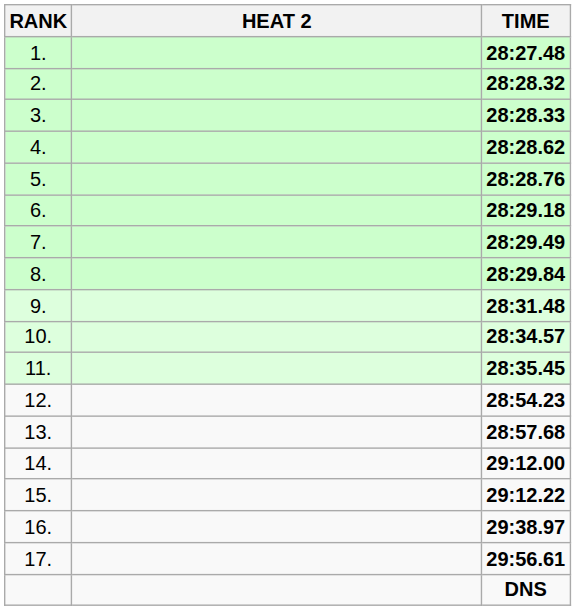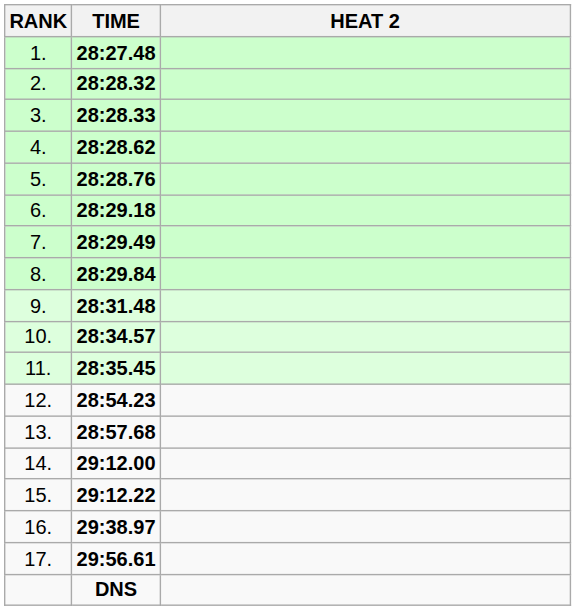 <table class="wikitable" style="border-collapse: collapse; font-size: 90%;">
 <tr>
 <th>RANK</th>
+<th>TIME</th>
 <th align="center" style="width: 20em">HEAT 2</th>
-<th>TIME</th>
 </tr>
 <tr style="background:#ccffcc;">
 <td align="center">1.</td>
+<td align="center"><strong>28:27.48</strong></td>
 <td></td>
-<td align="center"><strong>28:27.48</strong></td>
 </tr>
 <tr style="background:#ccffcc;">
 <td align="center">2.</td>
+<td align="center"><strong>28:28.32</strong></td>
 <td></td>
-<td align="center"><strong>28:28.32</strong></td>
 </tr>
 <tr style="background:#ccffcc;">
 <td align="center">3.</td>
+<td align="center"><strong>28:28.33</strong></td>
 <td></td>
-<td align="center"><strong>28:28.33</strong></td>
 </tr>
 <tr style="background:#ccffcc;">
 <td align="center">4.</td>
+<td align="center"><strong>28:28.62</strong></td>
 <td></td>
-<td align="center"><strong>28:28.62</strong></td>
 </tr>
 <tr style="background:#ccffcc;">
 <td align="center">5.</td>
+<td align="center"><strong>28:28.76</strong></td>
 <td></td>
-<td align="center"><strong>28:28.76</strong></td>
 </tr>
 <tr style="background:#ccffcc;">
 <td align="center">6.</td>
+<td align="center"><strong>28:29.18</strong></td>
 <td></td>
-<td align="center"><strong>28:29.18</strong></td>
 </tr>
 <tr style="background:#ccffcc;">
 <td align="center">7.</td>
+<td align="center"><strong>28:29.49</strong></td>
 <td></td>
-<td align="center"><strong>28:29.49</strong></td>
 </tr>
 <tr style="background:#ccffcc;">
 <td align="center">8.</td>
+<td align="center"><strong>28:29.84</strong></td>
 <td></td>
-<td align="center"><strong>28:29.84</strong></td>
 </tr>
 <tr style="background:#ddffdd;">
 <td align="center">9.</td>
+<td align="center"><strong>28:31.48</strong></td>
 <td></td>
-<td align="center"><strong>28:31.48</strong></td>
 </tr>
 <tr style="background:#ddffdd;">
 <td align="center">10.</td>
+<td align="center"><strong>28:34.57</strong></td>
 <td></td>
-<td align="center"><strong>28:34.57</strong></td>
 </tr>
 <tr style="background:#ddffdd;">
 <td align="center">11.</td>
+<td align="center"><strong>28:35.45</strong></td>
 <td></td>
-<td align="center"><strong>28:35.45</strong></td>
 </tr>
 <tr>
 <td align="center">12.</td>
+<td align="center"><strong>28:54.23</strong></td>
 <td></td>
-<td align="center"><strong>28:54.23</strong></td>
 </tr>
 <tr>
 <td align="center">13.</td>
+<td align="center"><strong>28:57.68</strong></td>
 <td></td>
-<td align="center"><strong>28:57.68</strong></td>
 </tr>
 <tr>
 <td align="center">14.</td>
+<td align="center"><strong>29:12.00</strong></td>
 <td></td>
-<td align="center"><strong>29:12.00</strong></td>
 </tr>
 <tr>
 <td align="center">15.</td>
+<td align="center"><strong>29:12.22</strong></td>
 <td></td>
-<td align="center"><strong>29:12.22</strong></td>
 </tr>
 <tr>
 <td align="center">16.</td>
+<td align="center"><strong>29:38.97</strong></td>
 <td></td>
-<td align="center"><strong>29:38.97</strong></td>
 </tr>
 <tr>
 <td align="center">17.</td>
+<td align="center"><strong>29:56.61</strong></td>
 <td></td>
-<td align="center"><strong>29:56.61</strong></td>
 </tr>
 <tr>
 <td align="center"></td>
+<td align="center"><strong>DNS</strong></td>
 <td></td>
-<td align="center"><strong>DNS</strong></td>
 </tr>
 </table>
